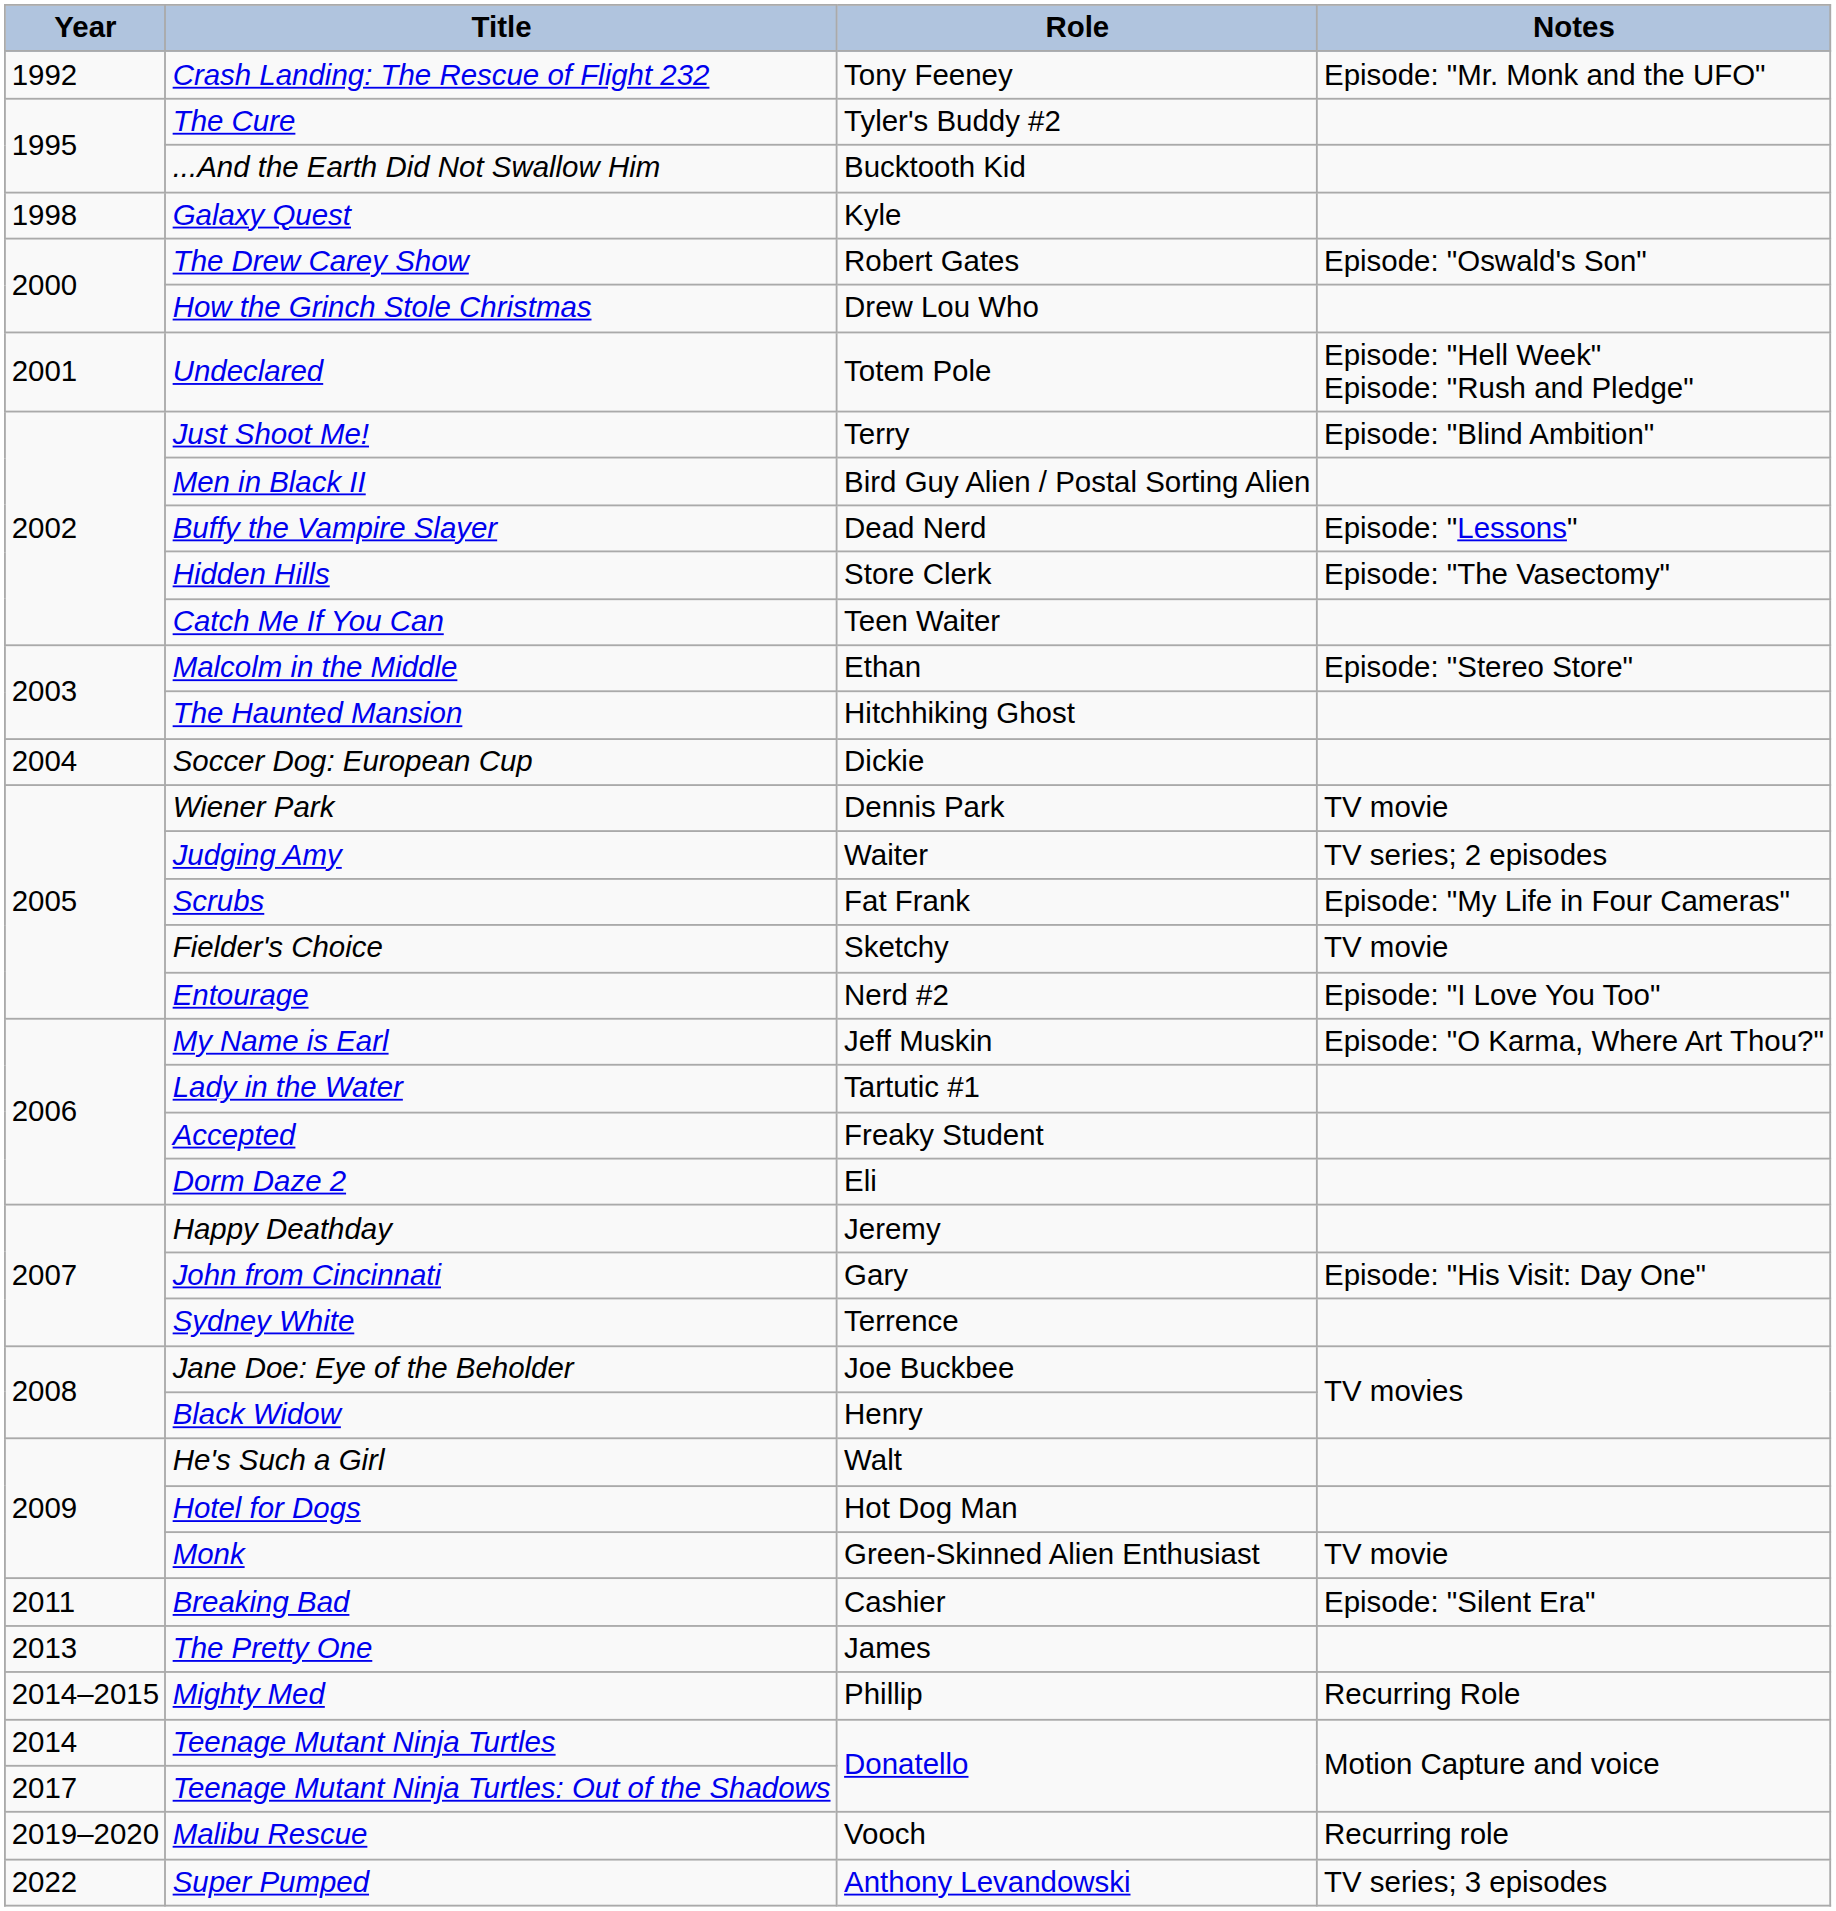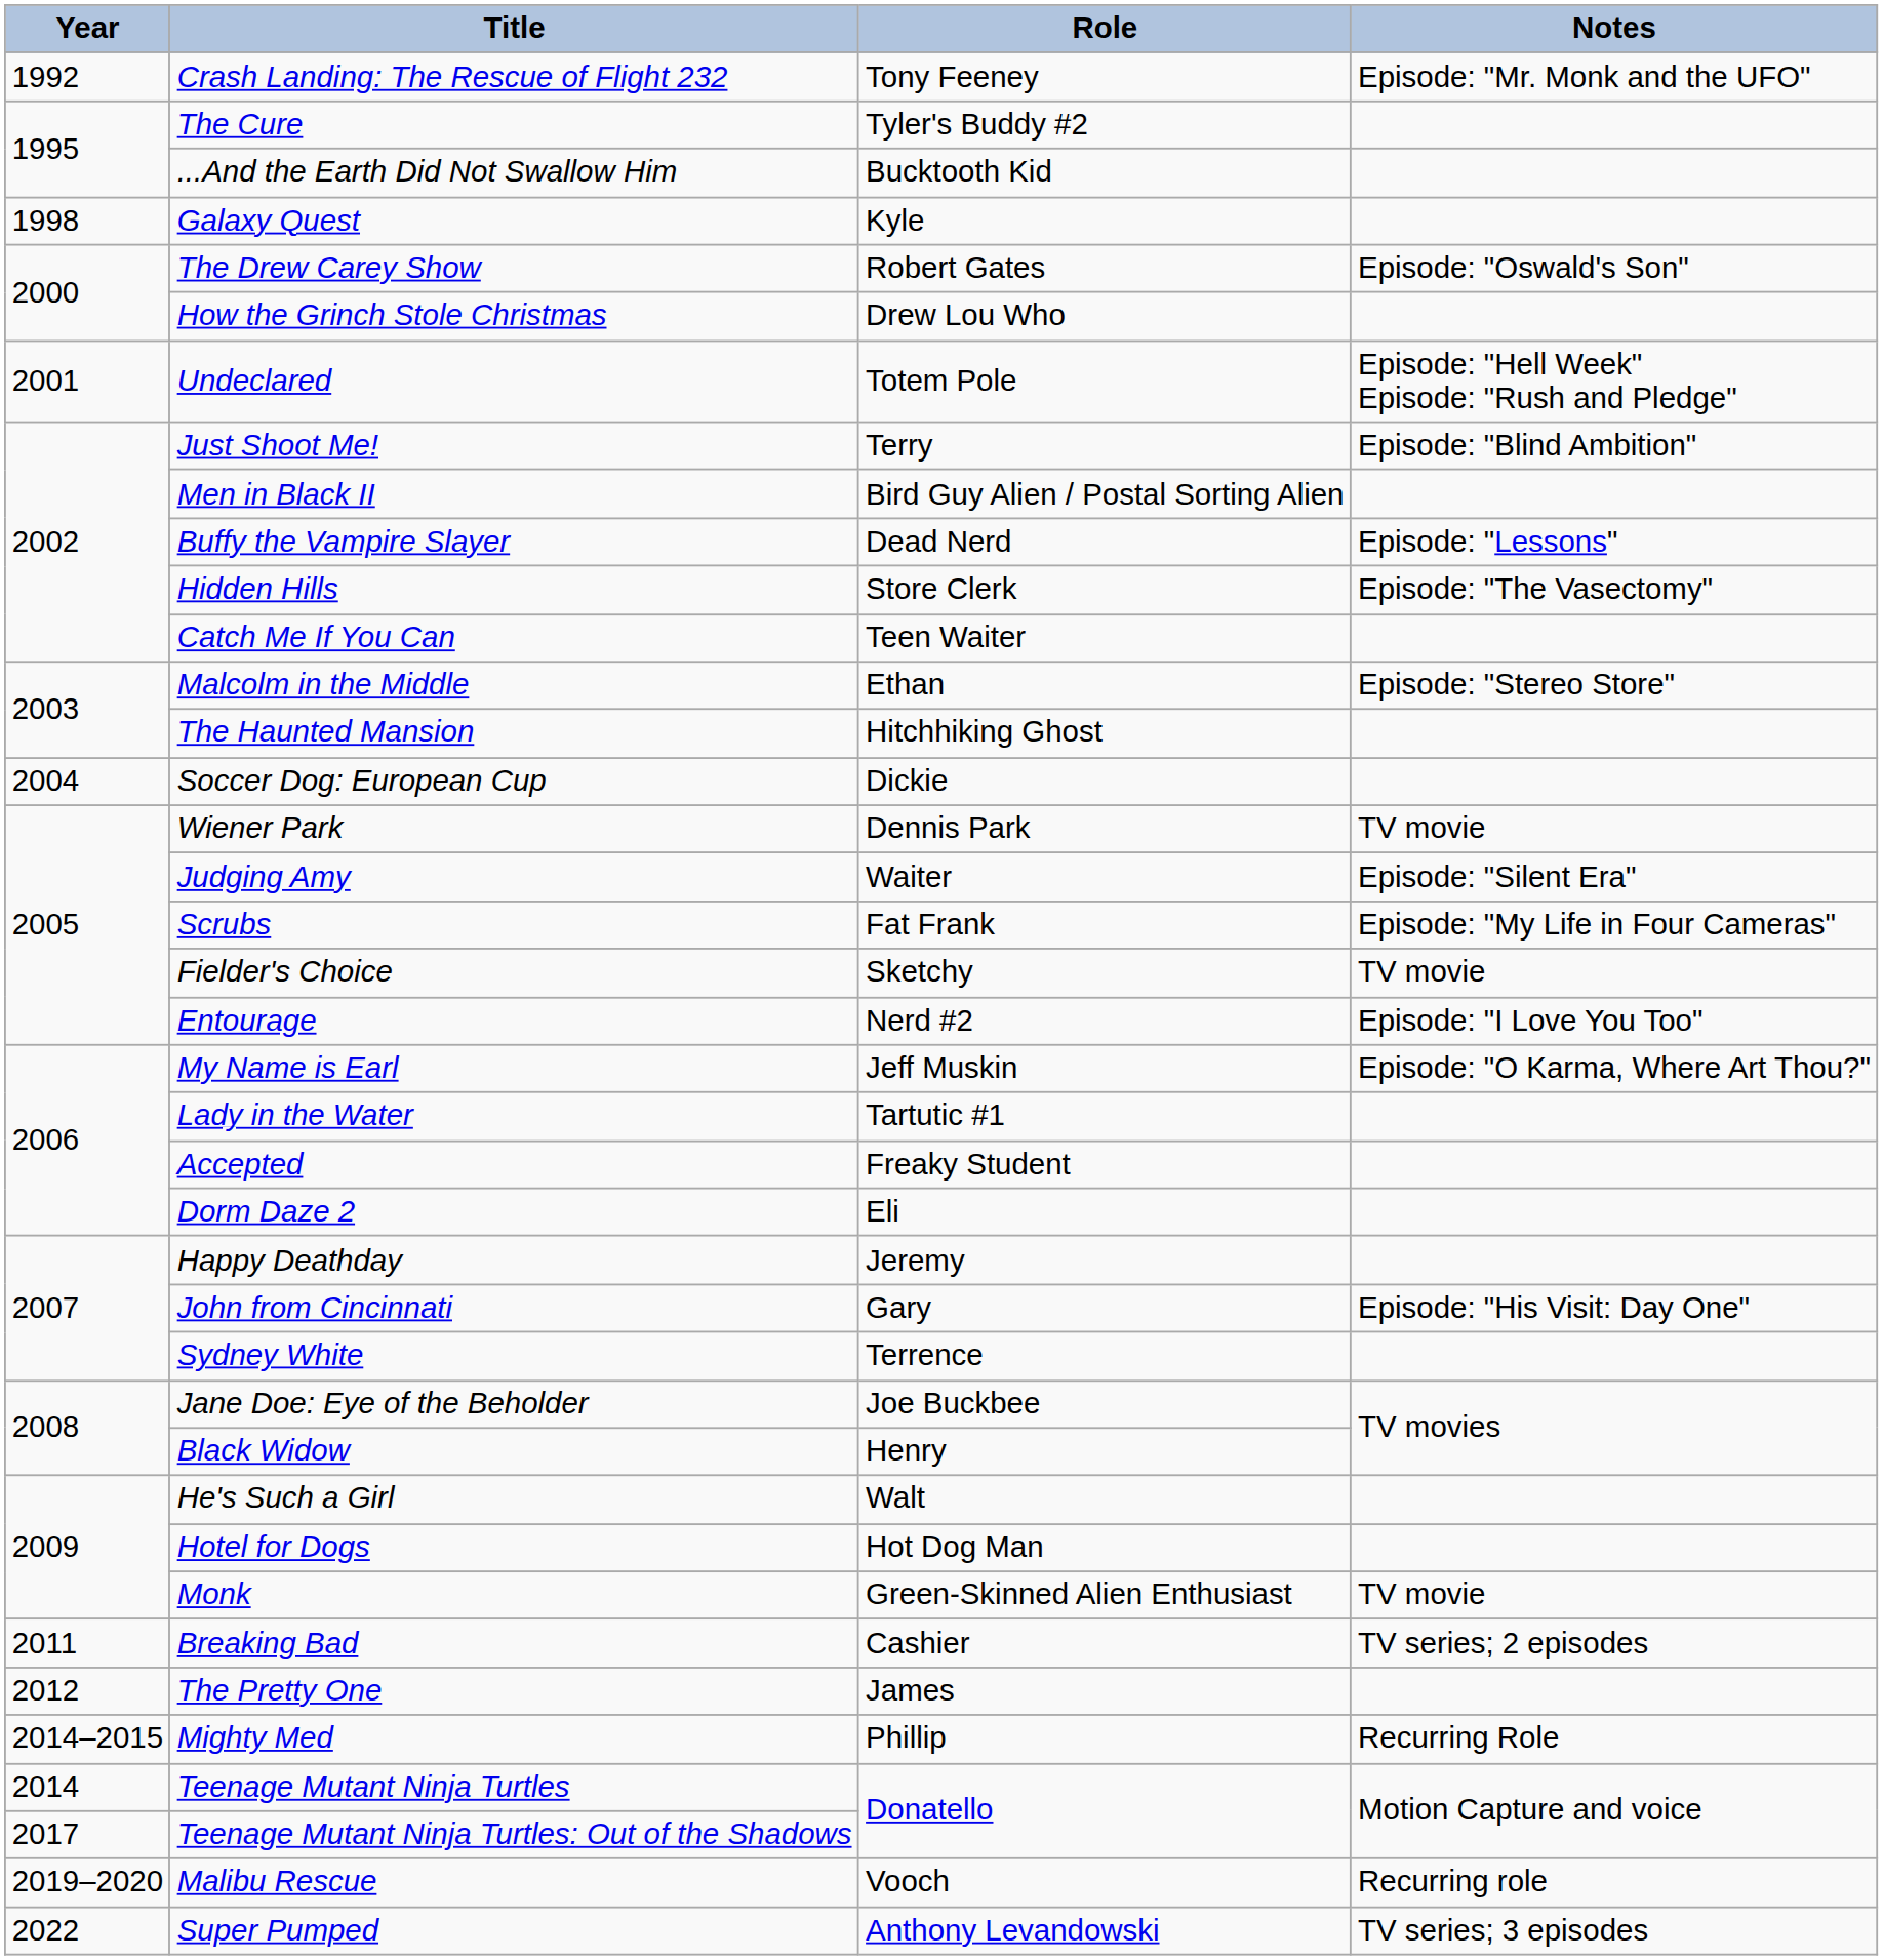 <table class="wikitable">
 <tr>
 <th style="background:#B0C4DE;">Year</th>
 <th style="background:#B0C4DE;">Title</th>
 <th style="background:#B0C4DE;">Role</th>
 <th style="background:#B0C4DE;">Notes</th>
 </tr>
 <tr>
 <td>1992</td>
 <td><em><a href='#'>Crash Landing: The Rescue of Flight 232</a></em></td>
 <td>Tony Feeney</td>
 <td>Episode: "Mr. Monk and the UFO"</td>
 </tr>
 <tr>
 <td rowspan="2">1995</td>
 <td><em><a href='#'>The Cure</a></em></td>
 <td>Tyler's Buddy #2</td>
 <td></td>
 </tr>
 <tr>
 <td><em>...And the Earth Did Not Swallow Him</em></td>
 <td>Bucktooth Kid</td>
 <td></td>
 </tr>
 <tr>
 <td>1998</td>
 <td><em><a href='#'>Galaxy Quest</a></em></td>
 <td>Kyle</td>
 <td></td>
 </tr>
 <tr>
 <td rowspan="2">2000</td>
 <td><em><a href='#'>The Drew Carey Show</a></em></td>
 <td>Robert Gates</td>
 <td>Episode: "Oswald's Son"</td>
 </tr>
 <tr>
 <td><em><a href='#'>How the Grinch Stole Christmas</a></em></td>
 <td>Drew Lou Who</td>
 <td></td>
 </tr>
 <tr>
 <td>2001</td>
 <td><em><a href='#'>Undeclared</a></em></td>
 <td>Totem Pole</td>
 <td>Episode: "Hell Week"<br>Episode: "Rush and Pledge"</td>
 </tr>
 <tr>
 <td rowspan="5">2002</td>
 <td><em><a href='#'>Just Shoot Me!</a></em></td>
 <td>Terry</td>
 <td>Episode: "Blind Ambition"</td>
 </tr>
 <tr>
 <td><em><a href='#'>Men in Black II</a></em></td>
 <td>Bird Guy Alien / Postal Sorting Alien</td>
 <td></td>
 </tr>
 <tr>
 <td><em><a href='#'>Buffy the Vampire Slayer</a></em></td>
 <td>Dead Nerd</td>
 <td>Episode: "<a href='#'>Lessons</a>"</td>
 </tr>
 <tr>
 <td><em><a href='#'>Hidden Hills</a></em></td>
 <td>Store Clerk</td>
 <td>Episode: "The Vasectomy"</td>
 </tr>
 <tr>
 <td><em><a href='#'>Catch Me If You Can</a></em></td>
 <td>Teen Waiter</td>
 <td></td>
 </tr>
 <tr>
 <td rowspan="2">2003</td>
 <td><em><a href='#'>Malcolm in the Middle</a></em></td>
 <td>Ethan</td>
 <td>Episode: "Stereo Store"</td>
 </tr>
 <tr>
 <td><em><a href='#'>The Haunted Mansion</a></em></td>
 <td>Hitchhiking Ghost</td>
 <td></td>
 </tr>
 <tr>
 <td>2004</td>
 <td><em>Soccer Dog: European Cup</em></td>
 <td>Dickie</td>
 <td></td>
 </tr>
 <tr>
 <td rowspan="5">2005</td>
 <td><em>Wiener Park</em></td>
 <td>Dennis Park</td>
 <td>TV movie</td>
 </tr>
 <tr>
 <td><em><a href='#'>Judging Amy</a></em></td>
 <td>Waiter</td>
-<td>TV series; 2 episodes</td>
+<td>Episode: "Silent Era"</td>
 </tr>
 <tr>
 <td><em><a href='#'>Scrubs</a></em></td>
 <td>Fat Frank</td>
 <td>Episode: "My Life in Four Cameras"</td>
 </tr>
 <tr>
 <td><em>Fielder's Choice</em></td>
 <td>Sketchy</td>
 <td>TV movie</td>
 </tr>
 <tr>
 <td><em><a href='#'>Entourage</a></em></td>
 <td>Nerd #2</td>
 <td>Episode: "I Love You Too"</td>
 </tr>
 <tr>
 <td rowspan="4">2006</td>
 <td><em><a href='#'>My Name is Earl</a></em></td>
 <td>Jeff Muskin</td>
 <td>Episode: "O Karma, Where Art Thou?"</td>
 </tr>
 <tr>
 <td><em><a href='#'>Lady in the Water</a></em></td>
 <td>Tartutic #1</td>
 <td></td>
 </tr>
 <tr>
 <td><em><a href='#'>Accepted</a></em></td>
 <td>Freaky Student</td>
 <td></td>
 </tr>
 <tr>
 <td><em><a href='#'>Dorm Daze 2</a></em></td>
 <td>Eli</td>
 <td></td>
 </tr>
 <tr>
 <td rowspan="3">2007</td>
 <td><em>Happy Deathday</em></td>
 <td>Jeremy</td>
 <td></td>
 </tr>
 <tr>
 <td><em><a href='#'>John from Cincinnati</a></em></td>
 <td>Gary</td>
 <td>Episode: "His Visit: Day One"</td>
 </tr>
 <tr>
 <td><em><a href='#'>Sydney White</a></em></td>
 <td>Terrence</td>
 <td></td>
 </tr>
 <tr>
 <td rowspan="2">2008</td>
 <td><em>Jane Doe: Eye of the Beholder</em></td>
 <td>Joe Buckbee</td>
 <td rowspan="2">TV movies</td>
 </tr>
 <tr>
 <td><em><a href='#'>Black Widow</a></em></td>
 <td>Henry</td>
 </tr>
 <tr>
 <td rowspan="3">2009</td>
 <td><em>He's Such a Girl</em></td>
 <td>Walt</td>
 <td></td>
 </tr>
 <tr>
 <td><em><a href='#'>Hotel for Dogs</a></em></td>
 <td>Hot Dog Man</td>
 <td></td>
 </tr>
 <tr>
 <td><em><a href='#'>Monk</a></em></td>
 <td>Green-Skinned Alien Enthusiast</td>
 <td>TV movie</td>
 </tr>
 <tr>
 <td>2011</td>
 <td><em><a href='#'>Breaking Bad</a></em></td>
 <td>Cashier</td>
-<td>Episode: "Silent Era"</td>
+<td>TV series; 2 episodes</td>
 </tr>
 <tr>
-<td>2013</td>
+<td>2012</td>
 <td><em><a href='#'>The Pretty One</a></em></td>
 <td>James</td>
 <td></td>
 </tr>
 <tr>
 <td>2014–2015</td>
 <td><em><a href='#'>Mighty Med</a></em></td>
 <td>Phillip</td>
 <td>Recurring Role</td>
 </tr>
 <tr>
 <td>2014</td>
 <td><em><a href='#'>Teenage Mutant Ninja Turtles</a></em></td>
 <td rowspan="2"><a href='#'>Donatello</a></td>
 <td rowspan="2">Motion Capture and voice</td>
 </tr>
 <tr>
 <td>2017</td>
 <td><em><a href='#'>Teenage Mutant Ninja Turtles: Out of the Shadows</a></em></td>
 </tr>
 <tr>
 <td>2019–2020</td>
 <td><em><a href='#'>Malibu Rescue</a></em></td>
 <td>Vooch</td>
 <td>Recurring role</td>
 </tr>
 <tr>
 <td>2022</td>
 <td><em><a href='#'>Super Pumped</a></em></td>
 <td><a href='#'>Anthony Levandowski</a></td>
 <td>TV series; 3 episodes</td>
 </tr>
 </table>
